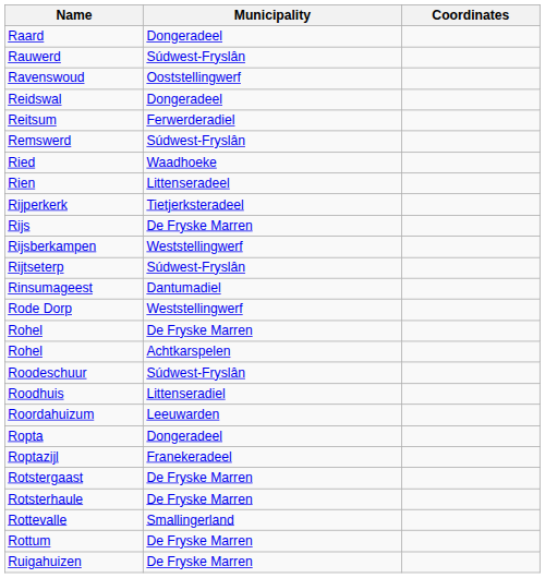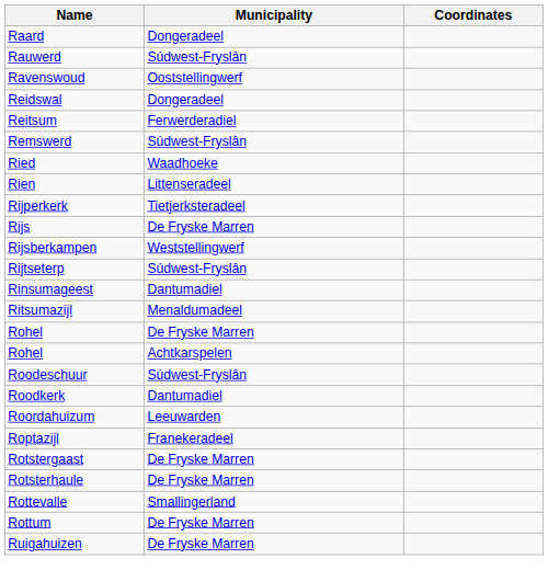 <table class="wikitable sortable">
 <tr>
 <th style="width:10em">Name</th>
 <th style="width:19em">Municipality</th>
 <th style="width:10em" style="text-align:center">Coordinates</th>
 </tr>
 <tr>
 <td><a href='#'>Raard</a></td>
 <td><a href='#'>Dongeradeel</a></td>
 <td></td>
 </tr>
 <tr>
 <td><a href='#'>Rauwerd</a></td>
 <td><a href='#'>Súdwest-Fryslân</a></td>
 <td></td>
 </tr>
 <tr>
 <td><a href='#'>Ravenswoud</a></td>
 <td><a href='#'>Ooststellingwerf</a></td>
 <td></td>
 </tr>
 <tr>
 <td><a href='#'>Reidswal</a></td>
 <td><a href='#'>Dongeradeel</a></td>
 <td></td>
 </tr>
 <tr>
 <td><a href='#'>Reitsum</a></td>
 <td><a href='#'>Ferwerderadiel</a></td>
 <td></td>
 </tr>
 <tr>
 <td><a href='#'>Remswerd</a></td>
 <td><a href='#'>Súdwest-Fryslân</a></td>
 <td></td>
 </tr>
 <tr>
 <td><a href='#'>Ried</a></td>
 <td><a href='#'>Waadhoeke</a></td>
 <td></td>
 </tr>
 <tr>
 <td><a href='#'>Rien</a></td>
 <td><a href='#'>Littenseradeel</a></td>
 <td></td>
 </tr>
 <tr>
 <td><a href='#'>Rijperkerk</a></td>
 <td><a href='#'>Tietjerksteradeel</a></td>
 <td></td>
 </tr>
 <tr>
 <td><a href='#'>Rijs</a></td>
 <td><a href='#'>De Fryske Marren</a></td>
 <td></td>
 </tr>
 <tr>
 <td><a href='#'>Rijsberkampen</a></td>
 <td><a href='#'>Weststellingwerf</a></td>
 <td></td>
 </tr>
 <tr>
 <td><a href='#'>Rijtseterp</a></td>
 <td><a href='#'>Súdwest-Fryslân</a></td>
 <td></td>
 </tr>
 <tr>
 <td><a href='#'>Rinsumageest</a></td>
 <td><a href='#'>Dantumadiel</a></td>
 <td></td>
 </tr>
 <tr>
-<td><a href='#'>Rode Dorp</a></td>
-<td><a href='#'>Weststellingwerf</a></td>
+<td><a href='#'>Ritsumazijl</a></td>
+<td><a href='#'>Menaldumadeel</a></td>
 <td></td>
 </tr>
 <tr>
 <td><a href='#'>Rohel</a></td>
 <td><a href='#'>De Fryske Marren</a></td>
 <td></td>
 </tr>
 <tr>
 <td><a href='#'>Rohel</a></td>
 <td><a href='#'>Achtkarspelen</a></td>
 <td></td>
 </tr>
 <tr>
 <td><a href='#'>Roodeschuur</a></td>
 <td><a href='#'>Súdwest-Fryslân</a></td>
 <td></td>
 </tr>
 <tr>
-<td><a href='#'>Roodhuis</a></td>
-<td><a href='#'>Littenseradiel</a></td>
+<td><a href='#'>Roodkerk</a></td>
+<td><a href='#'>Dantumadiel</a></td>
 <td></td>
 </tr>
 <tr>
 <td><a href='#'>Roordahuizum</a></td>
 <td><a href='#'>Leeuwarden</a></td>
-<td></td>
-</tr>
-<tr>
-<td><a href='#'>Ropta</a></td>
-<td><a href='#'>Dongeradeel</a></td>
 <td></td>
 </tr>
 <tr>
 <td><a href='#'>Roptazijl</a></td>
 <td><a href='#'>Franekeradeel</a></td>
 <td></td>
 </tr>
 <tr>
 <td><a href='#'>Rotstergaast</a></td>
 <td><a href='#'>De Fryske Marren</a></td>
 <td></td>
 </tr>
 <tr>
 <td><a href='#'>Rotsterhaule</a></td>
 <td><a href='#'>De Fryske Marren</a></td>
 <td></td>
 </tr>
 <tr>
 <td><a href='#'>Rottevalle</a></td>
 <td><a href='#'>Smallingerland</a></td>
 <td></td>
 </tr>
 <tr>
 <td><a href='#'>Rottum</a></td>
 <td><a href='#'>De Fryske Marren</a></td>
 <td></td>
 </tr>
 <tr>
 <td><a href='#'>Ruigahuizen</a></td>
 <td><a href='#'>De Fryske Marren</a></td>
 <td></td>
 </tr>
 </table>
